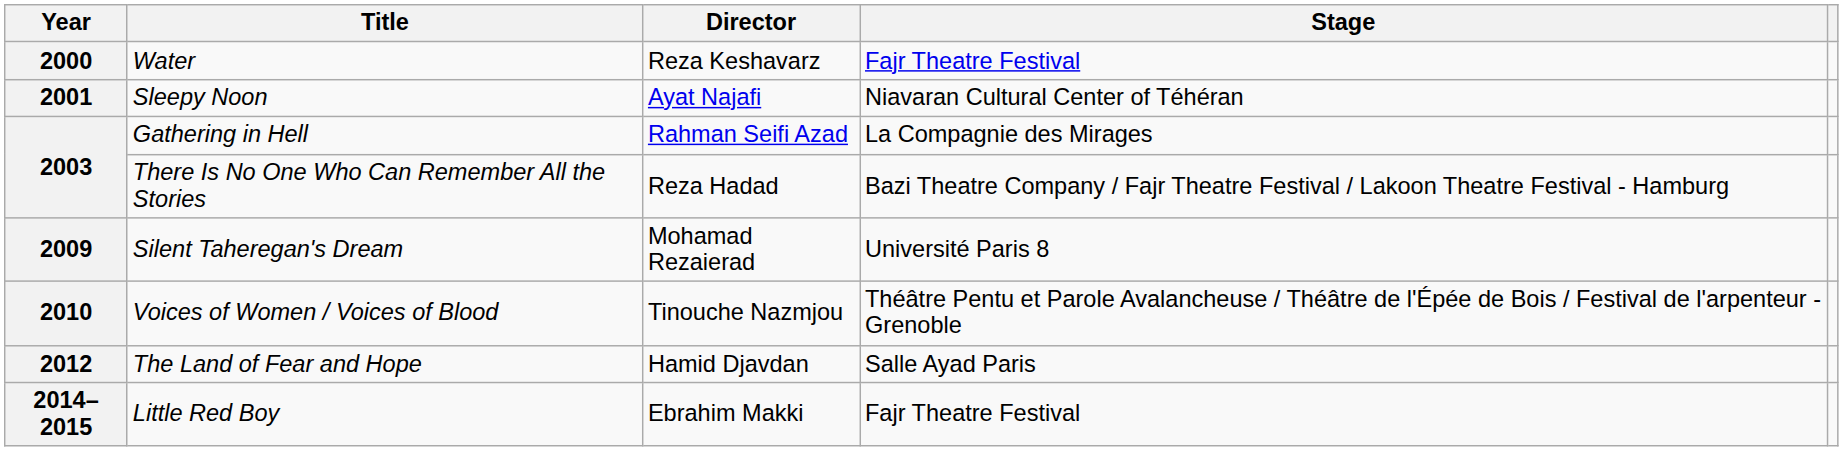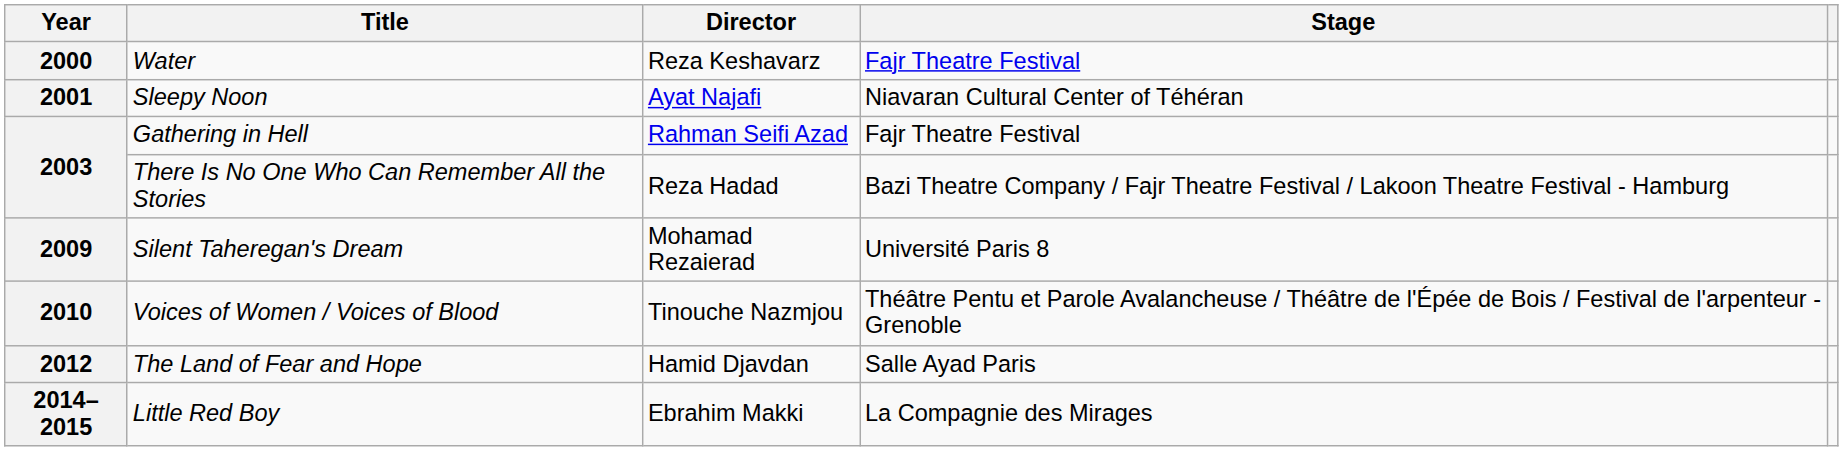 <table class="wikitable plainrowheaders sortable"  style=font-size:100%>
 <tr>
 <th>Year</th>
 <th>Title</th>
 <th>Director</th>
 <th>Stage</th>
 <th class="unsortable"></th>
 </tr>
 <tr>
 <th scope=row>2000</th>
 <td><em>Water</em></td>
 <td>Reza Keshavarz</td>
 <td><a href='#'>Fajr Theatre Festival</a></td>
 <td></td>
 </tr>
 <tr>
 <th scope=row>2001</th>
 <td><em>Sleepy Noon</em></td>
 <td><a href='#'>Ayat Najafi</a></td>
 <td>Niavaran Cultural Center of Téhéran</td>
 <td></td>
 </tr>
 <tr>
 <th scope=row rowspan="2">2003</th>
 <td><em>Gathering in Hell</em></td>
 <td><a href='#'>Rahman Seifi Azad</a></td>
-<td>La Compagnie des Mirages</td>
+<td>Fajr Theatre Festival</td>
 <td></td>
 </tr>
 <tr>
 <td><em>There Is No One Who Can Remember All the Stories</em></td>
 <td>Reza Hadad</td>
 <td>Bazi Theatre Company / Fajr Theatre Festival / Lakoon Theatre Festival - Hamburg</td>
 <td></td>
 </tr>
 <tr>
 <th scope=row>2009</th>
 <td><em>Silent Taheregan's Dream</em></td>
 <td>Mohamad Rezaierad</td>
 <td>Université Paris 8</td>
 <td></td>
 </tr>
 <tr>
 <th scope=row>2010</th>
 <td><em>Voices of Women / Voices of Blood</em></td>
 <td>Tinouche Nazmjou</td>
 <td>Théâtre Pentu et Parole Avalancheuse / Théâtre de l'Épée de Bois / Festival de l'arpenteur - Grenoble</td>
 <td></td>
 </tr>
 <tr>
 <th scope=row>2012</th>
 <td><em>The Land of Fear and Hope</em></td>
 <td>Hamid Djavdan</td>
 <td>Salle Ayad Paris</td>
 <td></td>
 </tr>
 <tr>
 <th scope=row>2014–2015</th>
 <td><em>Little Red Boy</em></td>
 <td>Ebrahim Makki</td>
-<td>Fajr Theatre Festival</td>
+<td>La Compagnie des Mirages</td>
 <td></td>
 </tr>
 </table>
